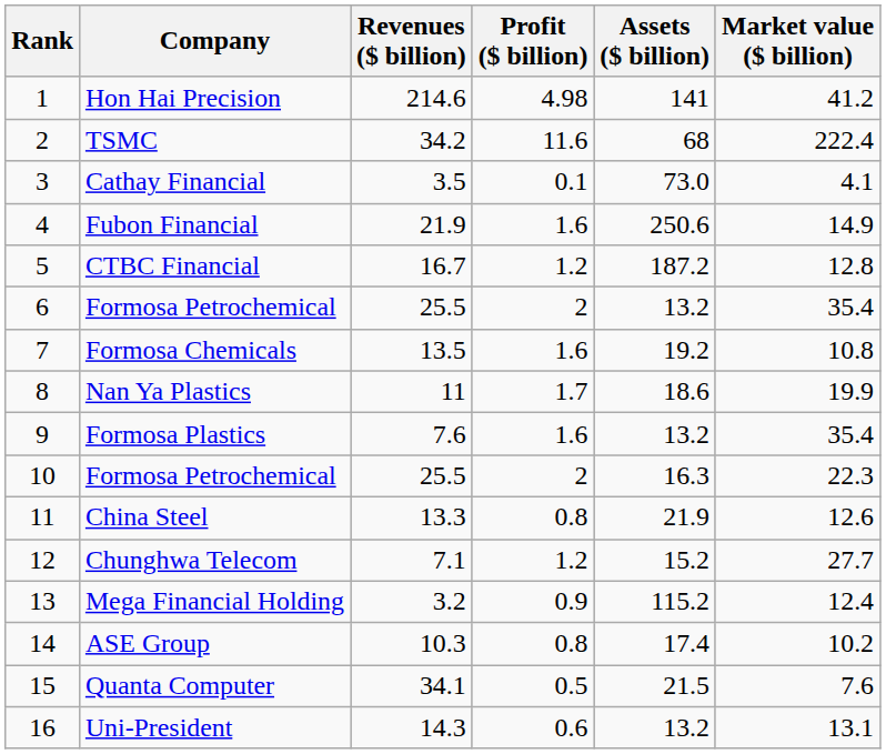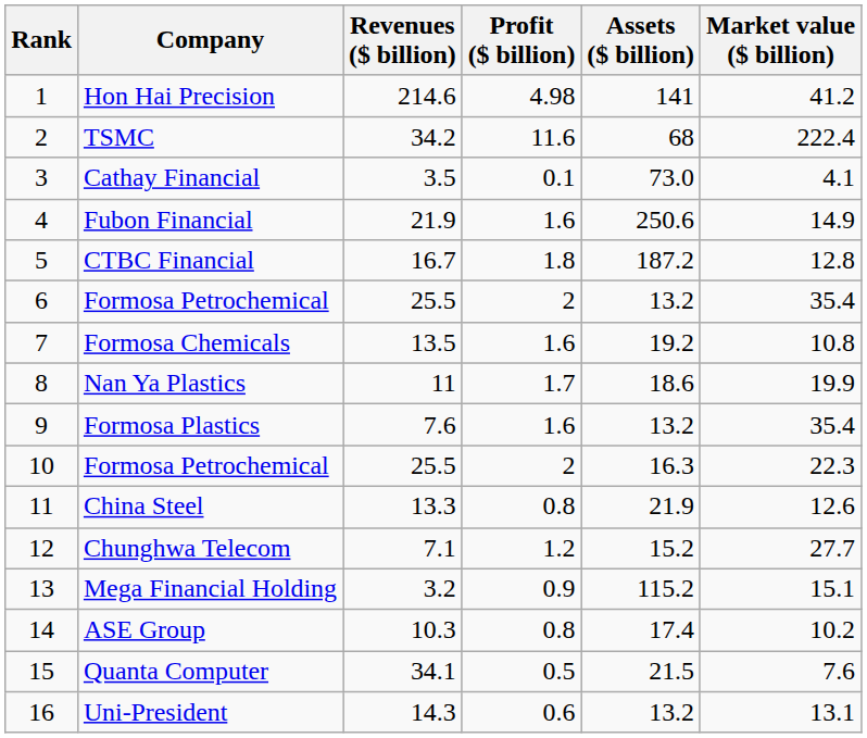 <table class="wikitable sortable">
 <tr>
 <th>Rank</th>
 <th>Company</th>
 <th>Revenues<br>($ billion)</th>
 <th>Profit<br>($ billion)</th>
 <th>Assets<br>($ billion)</th>
 <th>Market value<br>($ billion)</th>
 </tr>
 <tr style="text-align:right;">
 <td style="text-align:center;">1</td>
 <td style="text-align:left;"><a href='#'>Hon Hai Precision</a></td>
 <td>214.6</td>
 <td>4.98</td>
 <td>141</td>
 <td>41.2</td>
 </tr>
 <tr style="text-align:right;">
 <td style="text-align:center;">2</td>
 <td style="text-align:left;"><a href='#'>TSMC</a></td>
 <td>34.2</td>
 <td>11.6</td>
 <td>68</td>
 <td>222.4</td>
 </tr>
 <tr style="text-align:right;">
 <td style="text-align:center;">3</td>
 <td style="text-align:left;"><a href='#'>Cathay Financial</a></td>
 <td>3.5</td>
 <td>0.1</td>
 <td>73.0</td>
 <td>4.1</td>
 </tr>
 <tr style="text-align:right;">
 <td style="text-align:center;">4</td>
 <td style="text-align:left;"><a href='#'>Fubon Financial</a></td>
 <td>21.9</td>
 <td>1.6</td>
 <td>250.6</td>
 <td>14.9</td>
 </tr>
 <tr style="text-align:right;">
 <td style="text-align:center;">5</td>
 <td style="text-align:left;"><a href='#'>CTBC Financial</a></td>
 <td>16.7</td>
-<td>1.2</td>
+<td>1.8</td>
 <td>187.2</td>
 <td>12.8</td>
 </tr>
 <tr style="text-align:right;">
 <td style="text-align:center;">6</td>
 <td style="text-align:left;"><a href='#'>Formosa Petrochemical</a></td>
 <td>25.5</td>
 <td>2</td>
 <td>13.2</td>
 <td>35.4</td>
 </tr>
 <tr style="text-align:right;">
 <td style="text-align:center;">7</td>
 <td style="text-align:left;"><a href='#'>Formosa Chemicals</a></td>
 <td>13.5</td>
 <td>1.6</td>
 <td>19.2</td>
 <td>10.8</td>
 </tr>
 <tr style="text-align:right;">
 <td style="text-align:center;">8</td>
 <td style="text-align:left;"><a href='#'>Nan Ya Plastics</a></td>
 <td>11</td>
 <td>1.7</td>
 <td>18.6</td>
 <td>19.9</td>
 </tr>
 <tr style="text-align:right;">
 <td style="text-align:center;">9</td>
 <td style="text-align:left;"><a href='#'>Formosa Plastics</a></td>
 <td>7.6</td>
 <td>1.6</td>
 <td>13.2</td>
 <td>35.4</td>
 </tr>
 <tr style="text-align:right;">
 <td style="text-align:center;">10</td>
 <td style="text-align:left;"><a href='#'>Formosa Petrochemical</a></td>
 <td>25.5</td>
 <td>2</td>
 <td>16.3</td>
 <td>22.3</td>
 </tr>
 <tr style="text-align:right;">
 <td style="text-align:center;">11</td>
 <td style="text-align:left;"><a href='#'>China Steel</a></td>
 <td>13.3</td>
 <td>0.8</td>
 <td>21.9</td>
 <td>12.6</td>
 </tr>
 <tr style="text-align:right;">
 <td style="text-align:center;">12</td>
 <td style="text-align:left;"><a href='#'>Chunghwa Telecom</a></td>
 <td>7.1</td>
 <td>1.2</td>
 <td>15.2</td>
 <td>27.7</td>
 </tr>
 <tr style="text-align:right;">
 <td style="text-align:center;">13</td>
 <td style="text-align:left;"><a href='#'>Mega Financial Holding</a></td>
 <td>3.2</td>
 <td>0.9</td>
 <td>115.2</td>
-<td>12.4</td>
+<td>15.1</td>
 </tr>
 <tr style="text-align:right;">
 <td style="text-align:center;">14</td>
 <td style="text-align:left;"><a href='#'>ASE Group</a></td>
 <td>10.3</td>
 <td>0.8</td>
 <td>17.4</td>
 <td>10.2</td>
 </tr>
 <tr style="text-align:right;">
 <td style="text-align:center;">15</td>
 <td style="text-align:left;"><a href='#'>Quanta Computer</a></td>
 <td>34.1</td>
 <td>0.5</td>
 <td>21.5</td>
 <td>7.6</td>
 </tr>
 <tr style="text-align:right;">
 <td style="text-align:center;">16</td>
 <td style="text-align:left;"><a href='#'>Uni-President</a></td>
 <td>14.3</td>
 <td>0.6</td>
 <td>13.2</td>
 <td>13.1</td>
 </tr>
 </table>
